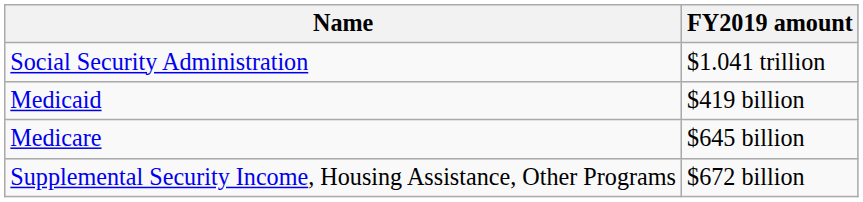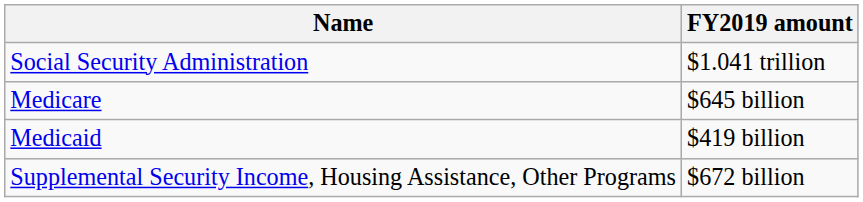 <table class="wikitable sortable">
 <tr>
 <th>Name</th>
 <th>FY2019 amount</th>
 </tr>
 <tr>
 <td><a href='#'>Social Security Administration</a></td>
 <td>$1.041 trillion</td>
 </tr>
 <tr>
+<td><a href='#'>Medicare</a></td>
+<td>$645 billion</td>
+</tr>
+<tr>
 <td><a href='#'>Medicaid</a></td>
 <td>$419 billion</td>
-</tr>
-<tr>
-<td><a href='#'>Medicare</a></td>
-<td>$645 billion</td>
 </tr>
 <tr>
 <td><a href='#'>Supplemental Security Income</a>, Housing Assistance, Other Programs</td>
 <td>$672 billion</td>
 </tr>
 </table>
